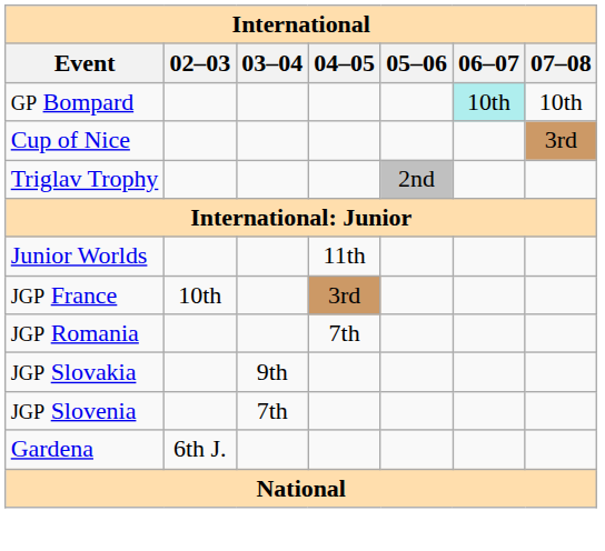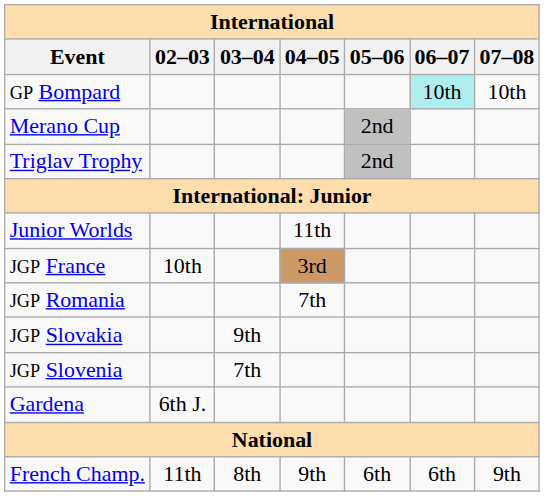 <table class="wikitable" style="text-align:center">
 <tr>
 <th colspan="7" style="background-color: #ffdead; " align="center"><strong>International</strong></th>
 </tr>
 <tr>
 <th>Event</th>
 <th>02–03</th>
 <th>03–04</th>
 <th>04–05</th>
 <th>05–06</th>
 <th>06–07</th>
 <th>07–08</th>
 </tr>
 <tr>
 <td align=left><small>GP</small> <a href='#'>Bompard</a></td>
 <td></td>
 <td></td>
 <td></td>
 <td></td>
 <td style="background: paleturquoise;">10th</td>
 <td>10th</td>
 </tr>
 <tr>
-<td align=left><a href='#'>Cup of Nice</a></td>
+<td align=left><a href='#'>Merano Cup</a></td>
 <td></td>
 <td></td>
 <td></td>
+<td bgcolor=silver>2nd</td>
 <td></td>
 <td></td>
-<td bgcolor=cc9966>3rd</td>
 </tr>
 <tr>
 <td align=left><a href='#'>Triglav Trophy</a></td>
 <td></td>
 <td></td>
 <td></td>
 <td bgcolor=silver>2nd</td>
 <td></td>
 <td></td>
 </tr>
 <tr>
 <th colspan="7" style="background-color: #ffdead; " align="center"><strong>International: Junior</strong></th>
 </tr>
 <tr>
 <td align=left><a href='#'>Junior Worlds</a></td>
 <td></td>
 <td></td>
 <td>11th</td>
 <td></td>
 <td></td>
 <td></td>
 </tr>
 <tr>
 <td align=left><small>JGP</small> <a href='#'>France</a></td>
 <td>10th</td>
 <td></td>
 <td bgcolor=cc9966>3rd</td>
 <td></td>
 <td></td>
 <td></td>
 </tr>
 <tr>
 <td align=left><small>JGP</small> <a href='#'>Romania</a></td>
 <td></td>
 <td></td>
 <td>7th</td>
 <td></td>
 <td></td>
 <td></td>
 </tr>
 <tr>
 <td align=left><small>JGP</small> <a href='#'>Slovakia</a></td>
 <td></td>
 <td>9th</td>
 <td></td>
 <td></td>
 <td></td>
 <td></td>
 </tr>
 <tr>
 <td align=left><small>JGP</small> <a href='#'>Slovenia</a></td>
 <td></td>
 <td>7th</td>
 <td></td>
 <td></td>
 <td></td>
 <td></td>
 </tr>
 <tr>
 <td align=left><a href='#'>Gardena</a></td>
 <td>6th J.</td>
 <td></td>
 <td></td>
 <td></td>
 <td></td>
 <td></td>
 </tr>
 <tr>
 <th colspan="7" style="background-color: #ffdead; " align="center"><strong>National</strong></th>
 </tr>
+<tr>
+<td align=left><a href='#'>French Champ.</a></td>
+<td>11th</td>
+<td>8th</td>
+<td>9th</td>
+<td>6th</td>
+<td>6th</td>
+<td>9th</td>
+</tr>
 </table>
